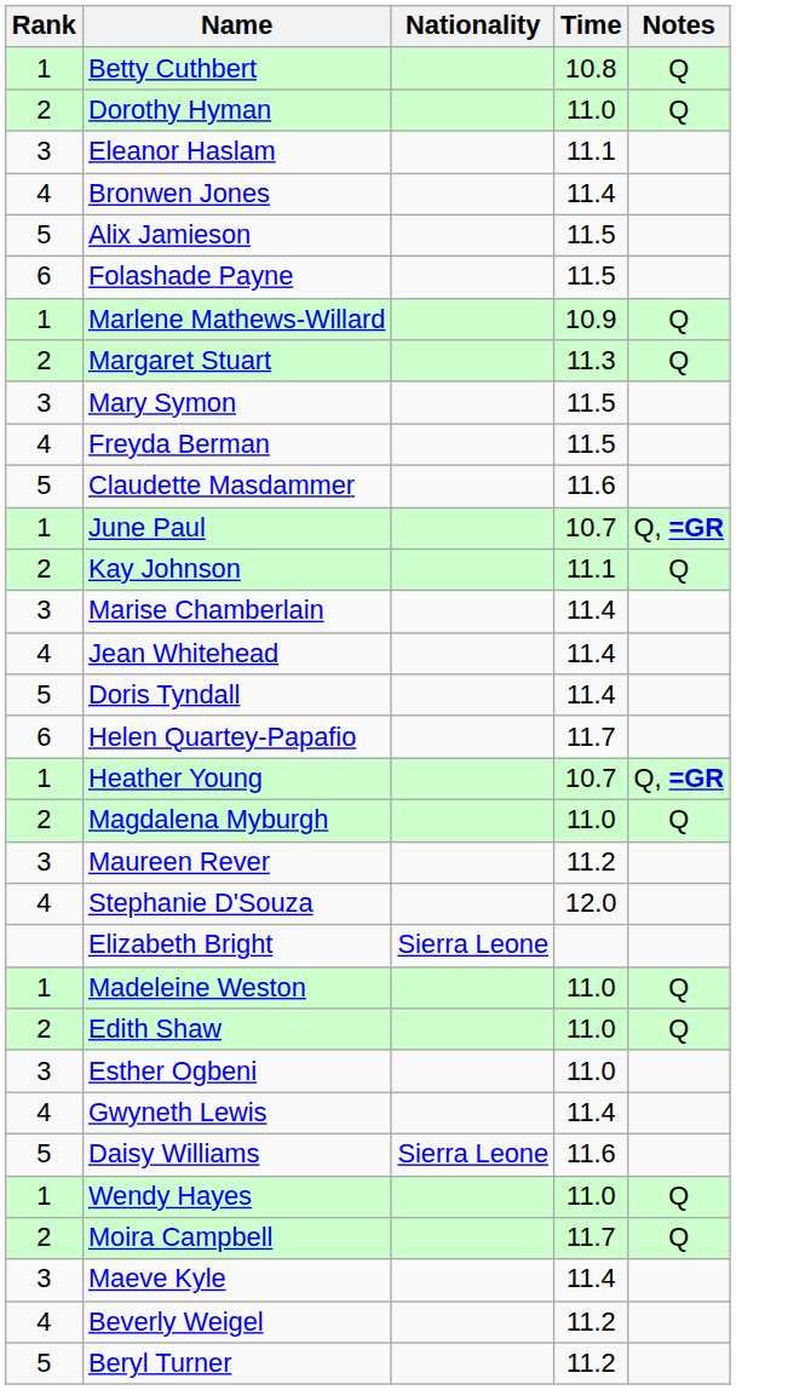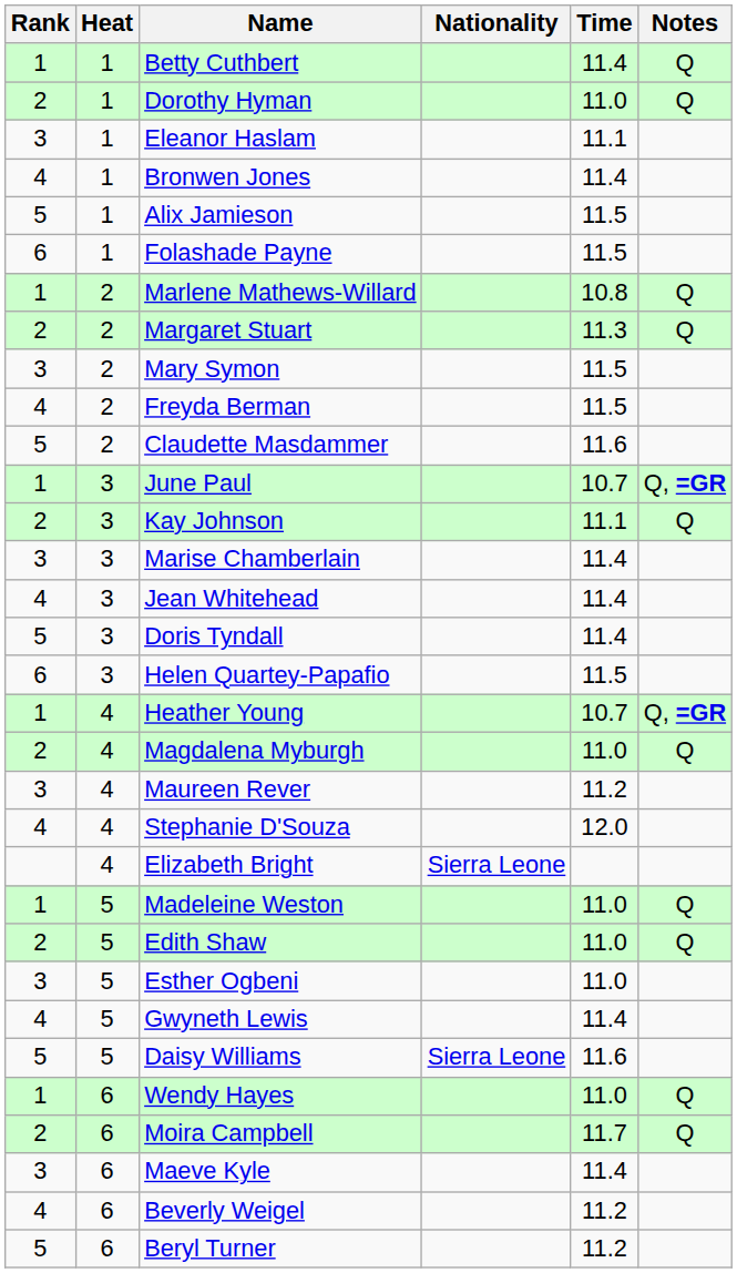 <table class="wikitable sortable" style="text-align:center">
 <tr>
 <th>Rank</th>
+<th>Heat</th>
 <th>Name</th>
 <th>Nationality</th>
 <th>Time</th>
 <th>Notes</th>
 </tr>
 <tr bgcolor=ccffcc>
 <td>1</td>
+<td>1</td>
 <td align=left><a href='#'>Betty Cuthbert</a></td>
 <td align=left></td>
-<td>10.8</td>
+<td>11.4</td>
 <td>Q</td>
 </tr>
 <tr bgcolor=ccffcc>
 <td>2</td>
+<td>1</td>
 <td align=left><a href='#'>Dorothy Hyman</a></td>
 <td align=left></td>
 <td>11.0</td>
 <td>Q</td>
 </tr>
 <tr>
 <td>3</td>
+<td>1</td>
 <td align=left><a href='#'>Eleanor Haslam</a></td>
 <td align=left></td>
 <td>11.1</td>
 <td></td>
 </tr>
 <tr>
 <td>4</td>
+<td>1</td>
 <td align=left><a href='#'>Bronwen Jones</a></td>
 <td align=left></td>
 <td>11.4</td>
 <td></td>
 </tr>
 <tr>
 <td>5</td>
+<td>1</td>
 <td align=left><a href='#'>Alix Jamieson</a></td>
 <td align=left></td>
 <td>11.5</td>
 <td></td>
 </tr>
 <tr>
 <td>6</td>
+<td>1</td>
 <td align=left><a href='#'>Folashade Payne</a></td>
 <td align=left></td>
 <td>11.5</td>
 <td></td>
 </tr>
 <tr bgcolor=ccffcc>
 <td>1</td>
+<td>2</td>
 <td align=left><a href='#'>Marlene Mathews-Willard</a></td>
 <td align=left></td>
-<td>10.9</td>
+<td>10.8</td>
 <td>Q</td>
 </tr>
 <tr bgcolor=ccffcc>
+<td>2</td>
 <td>2</td>
 <td align=left><a href='#'>Margaret Stuart</a></td>
 <td align=left></td>
 <td>11.3</td>
 <td>Q</td>
 </tr>
 <tr>
 <td>3</td>
+<td>2</td>
 <td align=left><a href='#'>Mary Symon</a></td>
 <td align=left></td>
 <td>11.5</td>
 <td></td>
 </tr>
 <tr>
 <td>4</td>
+<td>2</td>
 <td align=left><a href='#'>Freyda Berman</a></td>
 <td align=left></td>
 <td>11.5</td>
 <td></td>
 </tr>
 <tr>
 <td>5</td>
+<td>2</td>
 <td align=left><a href='#'>Claudette Masdammer</a></td>
 <td align=left></td>
 <td>11.6</td>
 <td></td>
 </tr>
 <tr bgcolor=ccffcc>
 <td>1</td>
+<td>3</td>
 <td align=left><a href='#'>June Paul</a></td>
 <td align=left></td>
 <td>10.7</td>
 <td>Q, <strong><a href='#'>=GR</a></strong></td>
 </tr>
 <tr bgcolor=ccffcc>
 <td>2</td>
+<td>3</td>
 <td align=left><a href='#'>Kay Johnson</a></td>
 <td align=left></td>
 <td>11.1</td>
 <td>Q</td>
 </tr>
 <tr>
+<td>3</td>
 <td>3</td>
 <td align=left><a href='#'>Marise Chamberlain</a></td>
 <td align=left></td>
 <td>11.4</td>
 <td></td>
 </tr>
 <tr>
 <td>4</td>
+<td>3</td>
 <td align=left><a href='#'>Jean Whitehead</a></td>
 <td align=left></td>
 <td>11.4</td>
 <td></td>
 </tr>
 <tr>
 <td>5</td>
+<td>3</td>
 <td align=left><a href='#'>Doris Tyndall</a></td>
 <td align=left></td>
 <td>11.4</td>
 <td></td>
 </tr>
 <tr>
 <td>6</td>
+<td>3</td>
 <td align=left><a href='#'>Helen Quartey-Papafio</a></td>
 <td align=left></td>
-<td>11.7</td>
+<td>11.5</td>
 <td></td>
 </tr>
 <tr bgcolor=ccffcc>
 <td>1</td>
+<td>4</td>
 <td align=left><a href='#'>Heather Young</a></td>
 <td align=left></td>
 <td>10.7</td>
 <td>Q, <strong><a href='#'>=GR</a></strong></td>
 </tr>
 <tr bgcolor=ccffcc>
 <td>2</td>
+<td>4</td>
 <td align=left><a href='#'>Magdalena Myburgh</a></td>
 <td align=left></td>
 <td>11.0</td>
 <td>Q</td>
 </tr>
 <tr>
 <td>3</td>
+<td>4</td>
 <td align=left><a href='#'>Maureen Rever</a></td>
 <td align=left></td>
 <td>11.2</td>
 <td></td>
 </tr>
 <tr>
+<td>4</td>
 <td>4</td>
 <td align=left><a href='#'>Stephanie D'Souza</a></td>
 <td align=left></td>
 <td>12.0</td>
 <td></td>
 </tr>
 <tr>
 <td></td>
+<td>4</td>
 <td align=left><a href='#'>Elizabeth Bright</a></td>
 <td align=left> <a href='#'>Sierra Leone</a></td>
 <td></td>
 <td></td>
 </tr>
 <tr bgcolor=ccffcc>
 <td>1</td>
+<td>5</td>
 <td align=left><a href='#'>Madeleine Weston</a></td>
 <td align=left></td>
 <td>11.0</td>
 <td>Q</td>
 </tr>
 <tr bgcolor=ccffcc>
 <td>2</td>
+<td>5</td>
 <td align=left><a href='#'>Edith Shaw</a></td>
 <td align=left></td>
 <td>11.0</td>
 <td>Q</td>
 </tr>
 <tr>
 <td>3</td>
+<td>5</td>
 <td align=left><a href='#'>Esther Ogbeni</a></td>
 <td align=left></td>
 <td>11.0</td>
 <td></td>
 </tr>
 <tr>
 <td>4</td>
+<td>5</td>
 <td align=left><a href='#'>Gwyneth Lewis</a></td>
 <td align=left></td>
 <td>11.4</td>
 <td></td>
 </tr>
 <tr>
+<td>5</td>
 <td>5</td>
 <td align=left><a href='#'>Daisy Williams</a></td>
 <td align=left> <a href='#'>Sierra Leone</a></td>
 <td>11.6</td>
 <td></td>
 </tr>
 <tr bgcolor=ccffcc>
 <td>1</td>
+<td>6</td>
 <td align=left><a href='#'>Wendy Hayes</a></td>
 <td align=left></td>
 <td>11.0</td>
 <td>Q</td>
 </tr>
 <tr bgcolor=ccffcc>
 <td>2</td>
+<td>6</td>
 <td align=left><a href='#'>Moira Campbell</a></td>
 <td align=left></td>
 <td>11.7</td>
 <td>Q</td>
 </tr>
 <tr>
 <td>3</td>
+<td>6</td>
 <td align=left><a href='#'>Maeve Kyle</a></td>
 <td align=left></td>
 <td>11.4</td>
 <td></td>
 </tr>
 <tr>
 <td>4</td>
+<td>6</td>
 <td align=left><a href='#'>Beverly Weigel</a></td>
 <td align=left></td>
 <td>11.2</td>
 <td></td>
 </tr>
 <tr>
 <td>5</td>
+<td>6</td>
 <td align=left><a href='#'>Beryl Turner</a></td>
 <td align=left></td>
 <td>11.2</td>
 <td></td>
 </tr>
 </table>
